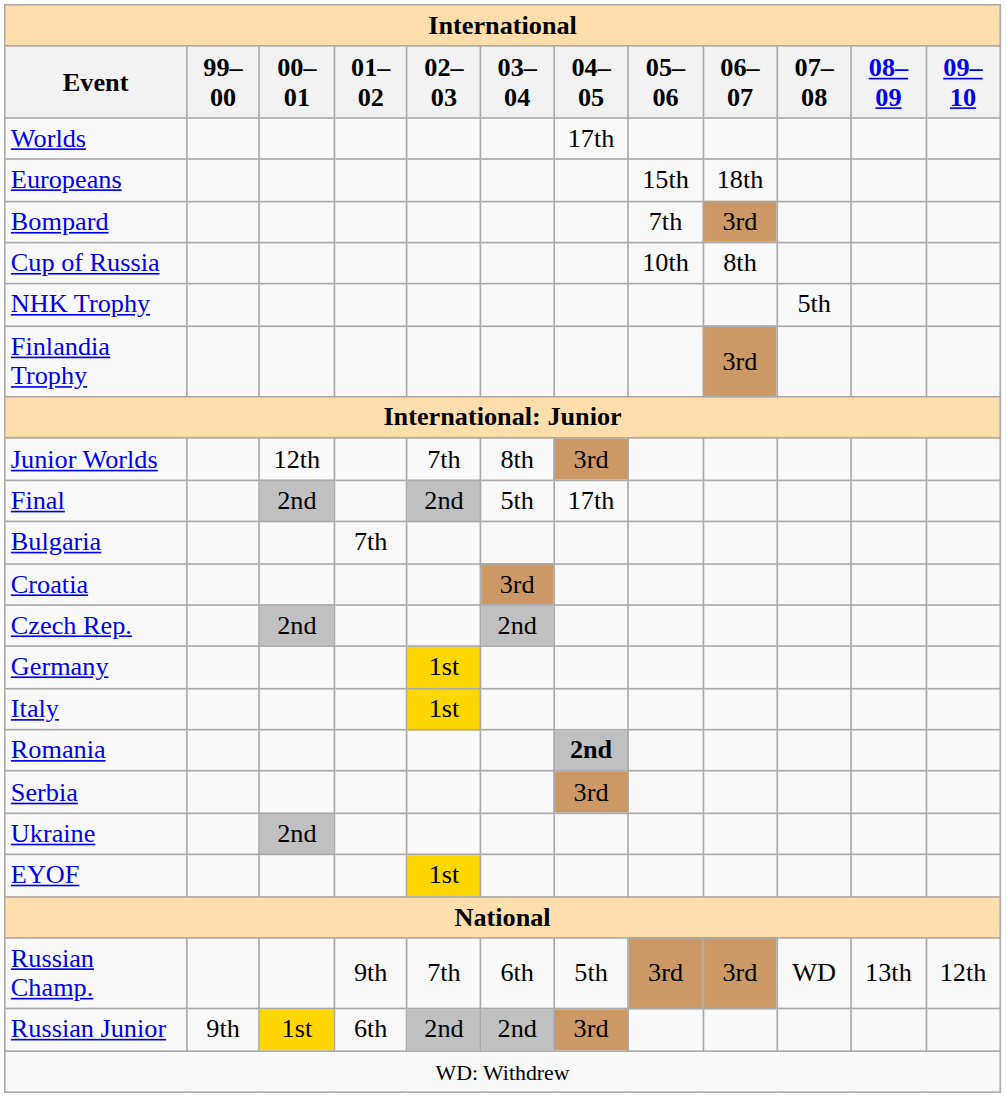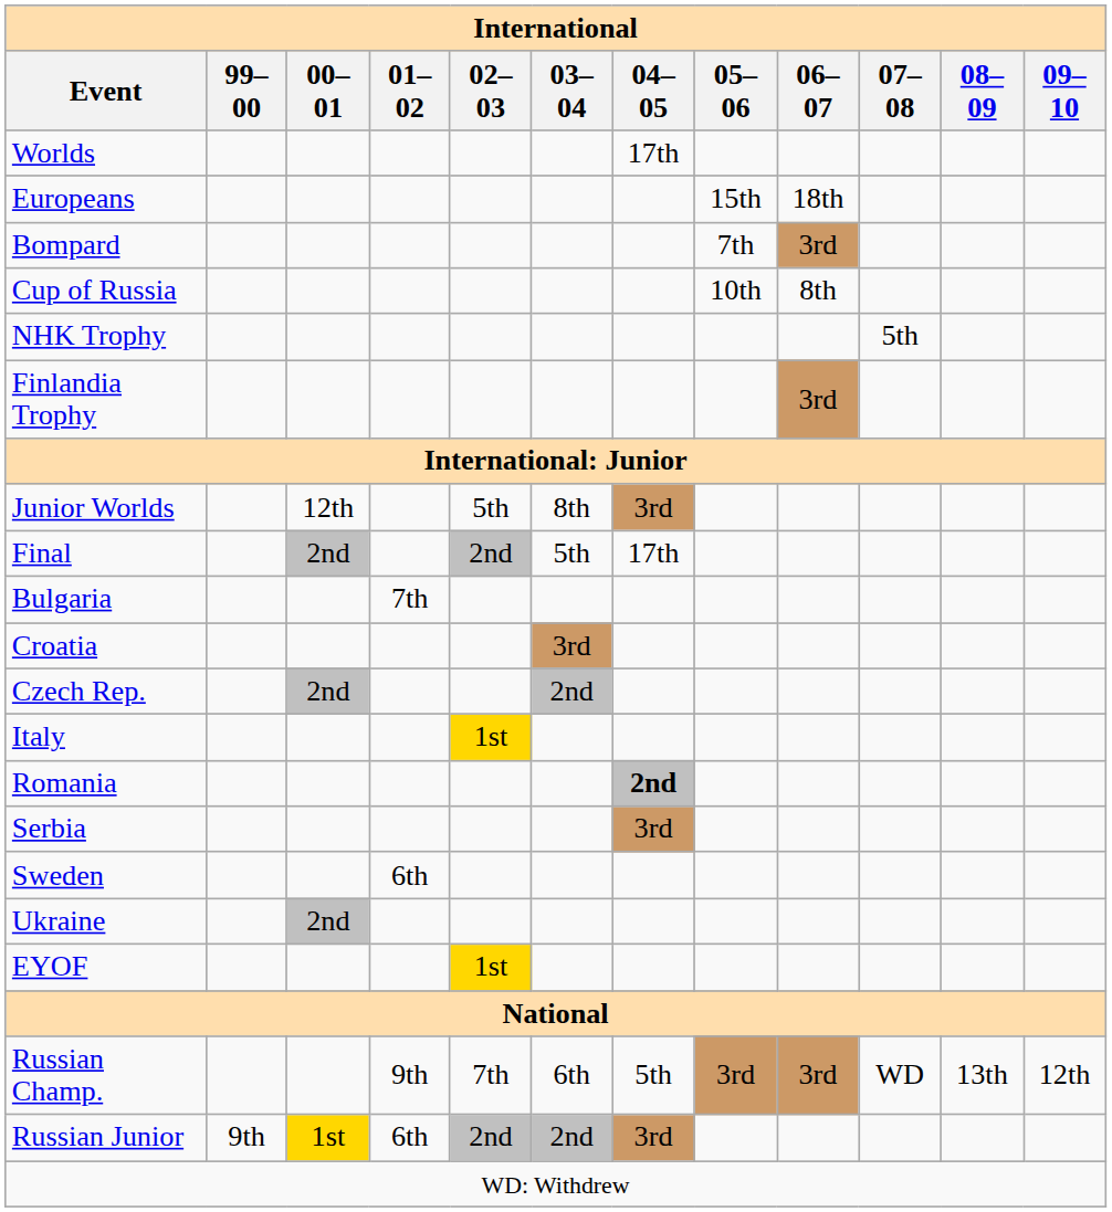 <table class="wikitable" style="text-align:center">
 <tr>
 <th style="background-color: #ffdead; " colspan=12 align=center>International</th>
 </tr>
 <tr>
 <th>Event</th>
 <th>99–00</th>
 <th>00–01</th>
 <th>01–02</th>
 <th>02–03</th>
 <th>03–04</th>
 <th>04–05</th>
 <th>05–06</th>
 <th>06–07</th>
 <th>07–08</th>
 <th><a href='#'>08–09</a></th>
 <th><a href='#'>09–10</a></th>
 </tr>
 <tr>
 <td align=left><a href='#'>Worlds</a></td>
 <td></td>
 <td></td>
 <td></td>
 <td></td>
 <td></td>
 <td>17th</td>
 <td></td>
 <td></td>
 <td></td>
 <td></td>
 <td></td>
 </tr>
 <tr>
 <td align=left><a href='#'>Europeans</a></td>
 <td></td>
 <td></td>
 <td></td>
 <td></td>
 <td></td>
 <td></td>
 <td>15th</td>
 <td>18th</td>
 <td></td>
 <td></td>
 <td></td>
 </tr>
 <tr>
 <td align=left> <a href='#'>Bompard</a></td>
 <td></td>
 <td></td>
 <td></td>
 <td></td>
 <td></td>
 <td></td>
 <td>7th</td>
 <td bgcolor=cc9966>3rd</td>
 <td></td>
 <td></td>
 <td></td>
 </tr>
 <tr>
 <td align=left> <a href='#'>Cup of Russia</a></td>
 <td></td>
 <td></td>
 <td></td>
 <td></td>
 <td></td>
 <td></td>
 <td>10th</td>
 <td>8th</td>
 <td></td>
 <td></td>
 <td></td>
 </tr>
 <tr>
 <td align=left> <a href='#'>NHK Trophy</a></td>
 <td></td>
 <td></td>
 <td></td>
 <td></td>
 <td></td>
 <td></td>
 <td></td>
 <td></td>
 <td>5th</td>
 <td></td>
 <td></td>
 </tr>
 <tr>
 <td align=left><a href='#'>Finlandia Trophy</a></td>
 <td></td>
 <td></td>
 <td></td>
 <td></td>
 <td></td>
 <td></td>
 <td></td>
 <td bgcolor=cc9966>3rd</td>
 <td></td>
 <td></td>
 <td></td>
 </tr>
 <tr>
 <th style="background-color: #ffdead; " colspan=12 align=center>International: Junior</th>
 </tr>
 <tr>
 <td align=left><a href='#'>Junior Worlds</a></td>
 <td></td>
 <td>12th</td>
 <td></td>
-<td>7th</td>
+<td>5th</td>
 <td>8th</td>
 <td bgcolor=cc9966>3rd</td>
 <td></td>
 <td></td>
 <td></td>
 <td></td>
 <td></td>
 </tr>
 <tr>
 <td align=left> <a href='#'>Final</a></td>
 <td></td>
 <td bgcolor=silver>2nd</td>
 <td></td>
 <td bgcolor=silver>2nd</td>
 <td>5th</td>
 <td>17th</td>
 <td></td>
 <td></td>
 <td></td>
 <td></td>
 <td></td>
 </tr>
 <tr>
 <td align=left> <a href='#'>Bulgaria</a></td>
 <td></td>
 <td></td>
 <td>7th</td>
 <td></td>
 <td></td>
 <td></td>
 <td></td>
 <td></td>
 <td></td>
 <td></td>
 <td></td>
 </tr>
 <tr>
 <td align=left> <a href='#'>Croatia</a></td>
 <td></td>
 <td></td>
 <td></td>
 <td></td>
 <td bgcolor=cc9966>3rd</td>
 <td></td>
 <td></td>
 <td></td>
 <td></td>
 <td></td>
 <td></td>
 </tr>
 <tr>
 <td align=left> <a href='#'>Czech Rep.</a></td>
 <td></td>
 <td bgcolor=silver>2nd</td>
 <td></td>
 <td></td>
 <td bgcolor=silver>2nd</td>
 <td></td>
 <td></td>
 <td></td>
 <td></td>
 <td></td>
 <td></td>
 </tr>
 <tr>
-<td align=left> <a href='#'>Germany</a></td>
-<td></td>
-<td></td>
-<td></td>
-<td bgcolor=gold>1st</td>
-<td></td>
-<td></td>
-<td></td>
-<td></td>
-<td></td>
-<td></td>
-<td></td>
-</tr>
-<tr>
 <td align=left> <a href='#'>Italy</a></td>
 <td></td>
 <td></td>
 <td></td>
 <td bgcolor=gold>1st</td>
 <td></td>
 <td></td>
 <td></td>
 <td></td>
 <td></td>
 <td></td>
 <td></td>
 </tr>
 <tr>
 <td align=left> <a href='#'>Romania</a></td>
 <td></td>
 <td></td>
 <td></td>
 <td></td>
 <td></td>
 <td bgcolor=silver><strong>2nd</strong></td>
 <td></td>
 <td></td>
 <td></td>
 <td></td>
 <td></td>
 </tr>
 <tr>
 <td align=left> <a href='#'>Serbia</a></td>
 <td></td>
 <td></td>
 <td></td>
 <td></td>
 <td></td>
 <td bgcolor=cc9966>3rd</td>
+<td></td>
+<td></td>
+<td></td>
+<td></td>
+<td></td>
+</tr>
+<tr>
+<td align=left> <a href='#'>Sweden</a></td>
+<td></td>
+<td></td>
+<td>6th</td>
+<td></td>
+<td></td>
+<td></td>
 <td></td>
 <td></td>
 <td></td>
 <td></td>
 <td></td>
 </tr>
 <tr>
 <td align=left> <a href='#'>Ukraine</a></td>
 <td></td>
 <td bgcolor=silver>2nd</td>
 <td></td>
 <td></td>
 <td></td>
 <td></td>
 <td></td>
 <td></td>
 <td></td>
 <td></td>
 <td></td>
 </tr>
 <tr>
 <td align=left><a href='#'>EYOF</a></td>
 <td></td>
 <td></td>
 <td></td>
 <td bgcolor=gold>1st</td>
 <td></td>
 <td></td>
 <td></td>
 <td></td>
 <td></td>
 <td></td>
 <td></td>
 </tr>
 <tr>
 <th style="background-color: #ffdead; " colspan=12 align=center>National</th>
 </tr>
 <tr>
 <td align=left><a href='#'>Russian Champ.</a></td>
 <td></td>
 <td></td>
 <td>9th</td>
 <td>7th</td>
 <td>6th</td>
 <td>5th</td>
 <td bgcolor=cc9966>3rd</td>
 <td bgcolor=cc9966>3rd</td>
 <td>WD</td>
 <td>13th</td>
 <td>12th</td>
 </tr>
 <tr>
 <td align=left><a href='#'>Russian Junior</a></td>
 <td>9th</td>
 <td bgcolor=gold>1st</td>
 <td>6th</td>
 <td bgcolor=silver>2nd</td>
 <td bgcolor=silver>2nd</td>
 <td bgcolor=cc9966>3rd</td>
 <td></td>
 <td></td>
 <td></td>
 <td></td>
 <td></td>
 </tr>
 <tr>
 <td colspan=12 align=center><small> WD: Withdrew </small></td>
 </tr>
 </table>
